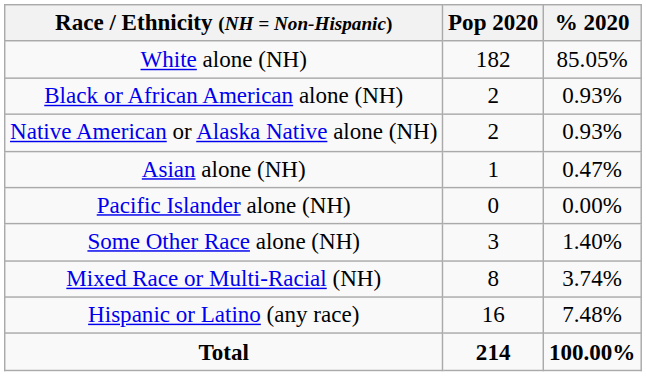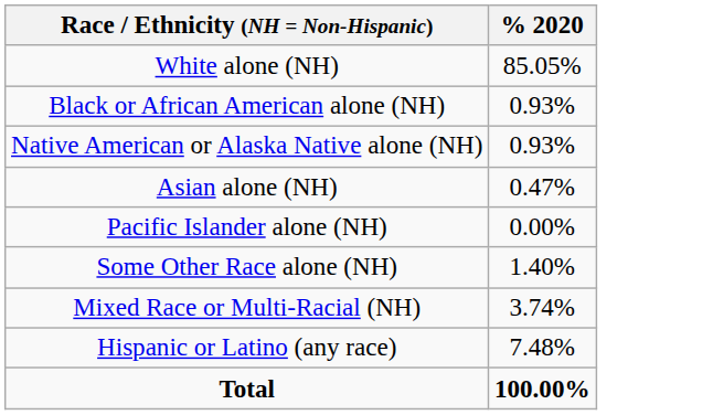 <table class="wikitable" style="text-align:center;">
 <tr>
 <th>Race / Ethnicity <small>(<em>NH = Non-Hispanic</em>)</small></th>
-<th>Pop 2020</th>
 <th>% 2020</th>
 </tr>
 <tr>
 <td><a href='#'>White</a> alone (NH)</td>
-<td>182</td>
 <td>85.05%</td>
 </tr>
 <tr>
 <td><a href='#'>Black or African American</a> alone (NH)</td>
-<td>2</td>
 <td>0.93%</td>
 </tr>
 <tr>
 <td><a href='#'>Native American</a> or <a href='#'>Alaska Native</a> alone (NH)</td>
-<td>2</td>
 <td>0.93%</td>
 </tr>
 <tr>
 <td><a href='#'>Asian</a> alone (NH)</td>
-<td>1</td>
 <td>0.47%</td>
 </tr>
 <tr>
 <td><a href='#'>Pacific Islander</a> alone (NH)</td>
-<td>0</td>
 <td>0.00%</td>
 </tr>
 <tr>
 <td><a href='#'>Some Other Race</a> alone (NH)</td>
-<td>3</td>
 <td>1.40%</td>
 </tr>
 <tr>
 <td><a href='#'>Mixed Race or Multi-Racial</a> (NH)</td>
-<td>8</td>
 <td>3.74%</td>
 </tr>
 <tr>
 <td><a href='#'>Hispanic or Latino</a> (any race)</td>
-<td>16</td>
 <td>7.48%</td>
 </tr>
 <tr>
 <td><strong>Total</strong></td>
-<td><strong>214</strong></td>
 <td><strong>100.00%</strong></td>
 </tr>
 </table>
